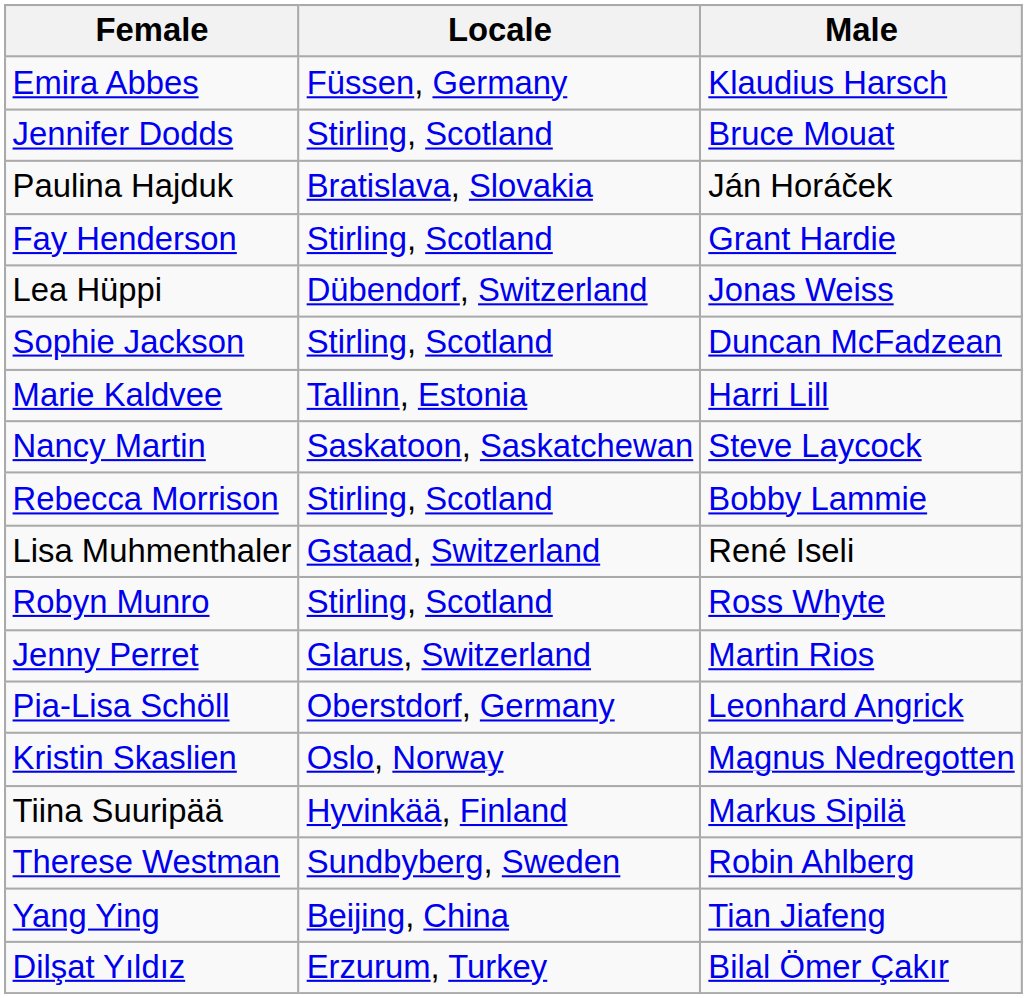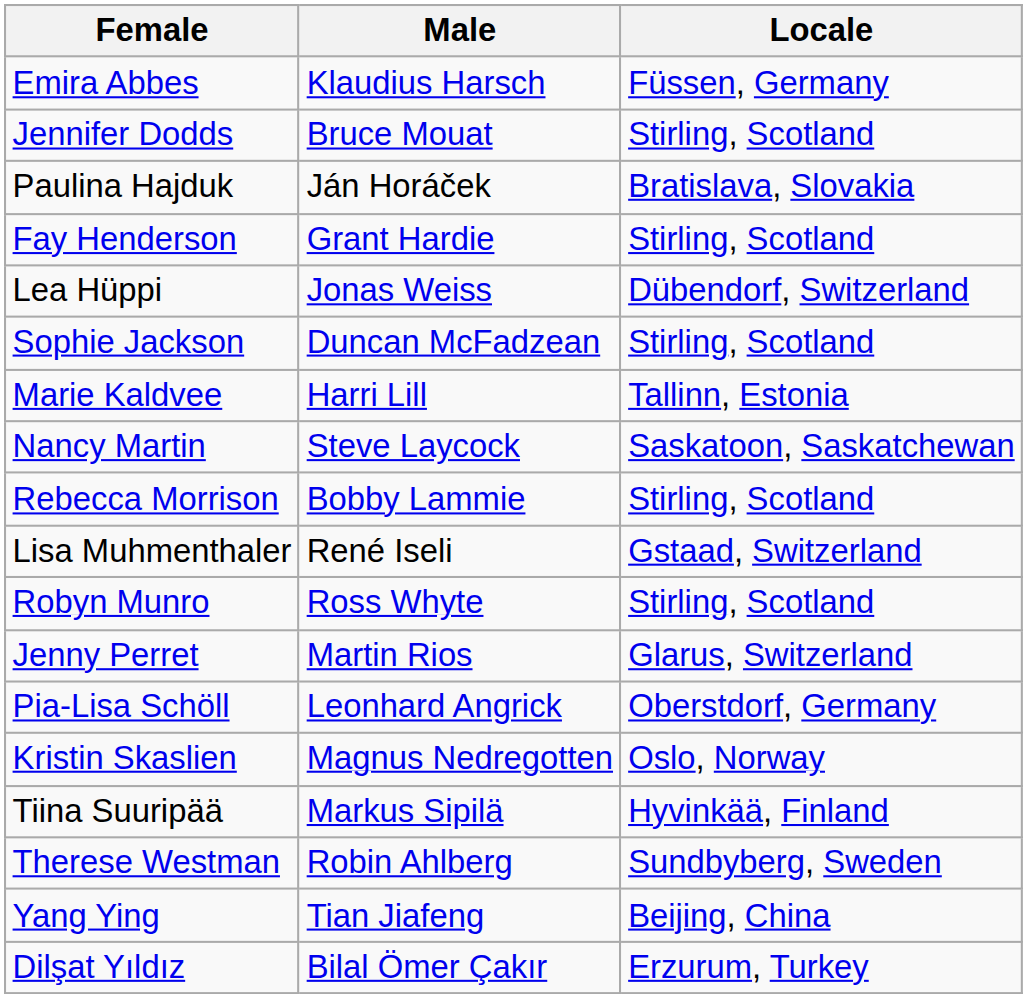 <table class=wikitable>
 <tr>
 <th scope="col">Female</th>
+<th scope="col">Male</th>
 <th scope="col">Locale</th>
-<th scope="col">Male</th>
 </tr>
 <tr>
 <td><a href='#'>Emira Abbes</a></td>
+<td><a href='#'>Klaudius Harsch</a></td>
 <td> <a href='#'>Füssen</a>, <a href='#'>Germany</a></td>
-<td><a href='#'>Klaudius Harsch</a></td>
 </tr>
 <tr>
 <td><a href='#'>Jennifer Dodds</a></td>
+<td><a href='#'>Bruce Mouat</a></td>
 <td> <a href='#'>Stirling</a>, <a href='#'>Scotland</a></td>
-<td><a href='#'>Bruce Mouat</a></td>
 </tr>
 <tr>
 <td>Paulina Hajduk</td>
+<td>Ján Horáček</td>
 <td> <a href='#'>Bratislava</a>, <a href='#'>Slovakia</a></td>
-<td>Ján Horáček</td>
 </tr>
 <tr>
 <td><a href='#'>Fay Henderson</a></td>
+<td><a href='#'>Grant Hardie</a></td>
 <td> <a href='#'>Stirling</a>, <a href='#'>Scotland</a></td>
-<td><a href='#'>Grant Hardie</a></td>
 </tr>
 <tr>
 <td>Lea Hüppi</td>
+<td><a href='#'>Jonas Weiss</a></td>
 <td> <a href='#'>Dübendorf</a>, <a href='#'>Switzerland</a></td>
-<td><a href='#'>Jonas Weiss</a></td>
 </tr>
 <tr>
 <td><a href='#'>Sophie Jackson</a></td>
+<td><a href='#'>Duncan McFadzean</a></td>
 <td> <a href='#'>Stirling</a>, <a href='#'>Scotland</a></td>
-<td><a href='#'>Duncan McFadzean</a></td>
 </tr>
 <tr>
 <td><a href='#'>Marie Kaldvee</a></td>
+<td><a href='#'>Harri Lill</a></td>
 <td> <a href='#'>Tallinn</a>, <a href='#'>Estonia</a></td>
-<td><a href='#'>Harri Lill</a></td>
 </tr>
 <tr>
 <td><a href='#'>Nancy Martin</a></td>
+<td><a href='#'>Steve Laycock</a></td>
 <td> <a href='#'>Saskatoon</a>, <a href='#'>Saskatchewan</a></td>
-<td><a href='#'>Steve Laycock</a></td>
 </tr>
 <tr>
 <td><a href='#'>Rebecca Morrison</a></td>
+<td><a href='#'>Bobby Lammie</a></td>
 <td> <a href='#'>Stirling</a>, <a href='#'>Scotland</a></td>
-<td><a href='#'>Bobby Lammie</a></td>
 </tr>
 <tr>
 <td>Lisa Muhmenthaler</td>
+<td>René Iseli</td>
 <td> <a href='#'>Gstaad</a>, <a href='#'>Switzerland</a></td>
-<td>René Iseli</td>
 </tr>
 <tr>
 <td><a href='#'>Robyn Munro</a></td>
+<td><a href='#'>Ross Whyte</a></td>
 <td> <a href='#'>Stirling</a>, <a href='#'>Scotland</a></td>
-<td><a href='#'>Ross Whyte</a></td>
 </tr>
 <tr>
 <td><a href='#'>Jenny Perret</a></td>
+<td><a href='#'>Martin Rios</a></td>
 <td> <a href='#'>Glarus</a>, <a href='#'>Switzerland</a></td>
-<td><a href='#'>Martin Rios</a></td>
 </tr>
 <tr>
 <td><a href='#'>Pia-Lisa Schöll</a></td>
+<td><a href='#'>Leonhard Angrick</a></td>
 <td> <a href='#'>Oberstdorf</a>, <a href='#'>Germany</a></td>
-<td><a href='#'>Leonhard Angrick</a></td>
 </tr>
 <tr>
 <td><a href='#'>Kristin Skaslien</a></td>
+<td><a href='#'>Magnus Nedregotten</a></td>
 <td> <a href='#'>Oslo</a>, <a href='#'>Norway</a></td>
-<td><a href='#'>Magnus Nedregotten</a></td>
 </tr>
 <tr>
 <td>Tiina Suuripää</td>
+<td><a href='#'>Markus Sipilä</a></td>
 <td> <a href='#'>Hyvinkää</a>, <a href='#'>Finland</a></td>
-<td><a href='#'>Markus Sipilä</a></td>
 </tr>
 <tr>
 <td><a href='#'>Therese Westman</a></td>
+<td><a href='#'>Robin Ahlberg</a></td>
 <td> <a href='#'>Sundbyberg</a>, <a href='#'>Sweden</a></td>
-<td><a href='#'>Robin Ahlberg</a></td>
 </tr>
 <tr>
 <td><a href='#'>Yang Ying</a></td>
+<td><a href='#'>Tian Jiafeng</a></td>
 <td> <a href='#'>Beijing</a>, <a href='#'>China</a></td>
-<td><a href='#'>Tian Jiafeng</a></td>
 </tr>
 <tr>
 <td><a href='#'>Dilşat Yıldız</a></td>
+<td><a href='#'>Bilal Ömer Çakır</a></td>
 <td> <a href='#'>Erzurum</a>, <a href='#'>Turkey</a></td>
-<td><a href='#'>Bilal Ömer Çakır</a></td>
 </tr>
 </table>
